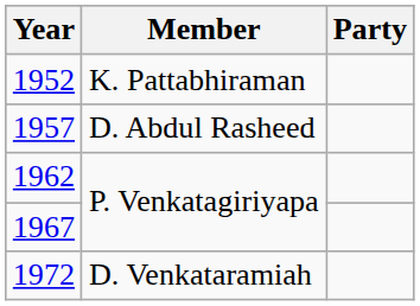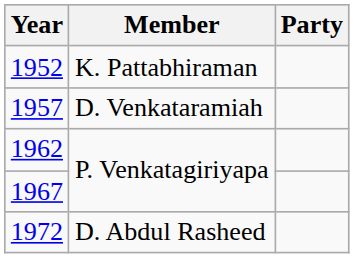 <table class="wikitable sortable">
 <tr>
 <th>Year</th>
 <th>Member</th>
 <th colspan=2>Party</th>
 </tr>
 <tr>
 <td><a href='#'>1952</a></td>
 <td>K. Pattabhiraman</td>
 <td></td>
 </tr>
 <tr>
 <td><a href='#'>1957</a></td>
-<td>D. Abdul Rasheed</td>
+<td>D. Venkataramiah</td>
 <td></td>
 </tr>
 <tr>
 <td><a href='#'>1962</a></td>
 <td rowspan="2">P. Venkatagiriyapa</td>
 <td></td>
 </tr>
 <tr>
 <td><a href='#'>1967</a></td>
 </tr>
 <tr>
 <td><a href='#'>1972</a></td>
-<td>D. Venkataramiah</td>
+<td>D. Abdul Rasheed</td>
 <td></td>
 </tr>
 </table>
